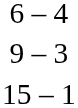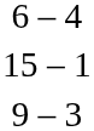 <table style="text-align:center">
 <tr>
 <th width=200></th>
 <th width=100></th>
 <th width=200></th>
 </tr>
 <tr>
 <td align=right><strong></strong></td>
 <td>6 – 4</td>
 <td align=left></td>
 </tr>
 <tr>
 <td align=right><strong></strong></td>
-<td>9 – 3</td>
+<td>15 – 1</td>
 <td align=left></td>
 </tr>
 <tr>
 <td align=right><strong></strong></td>
-<td>15 – 1</td>
+<td>9 – 3</td>
 <td align=left></td>
 </tr>
 </table>
